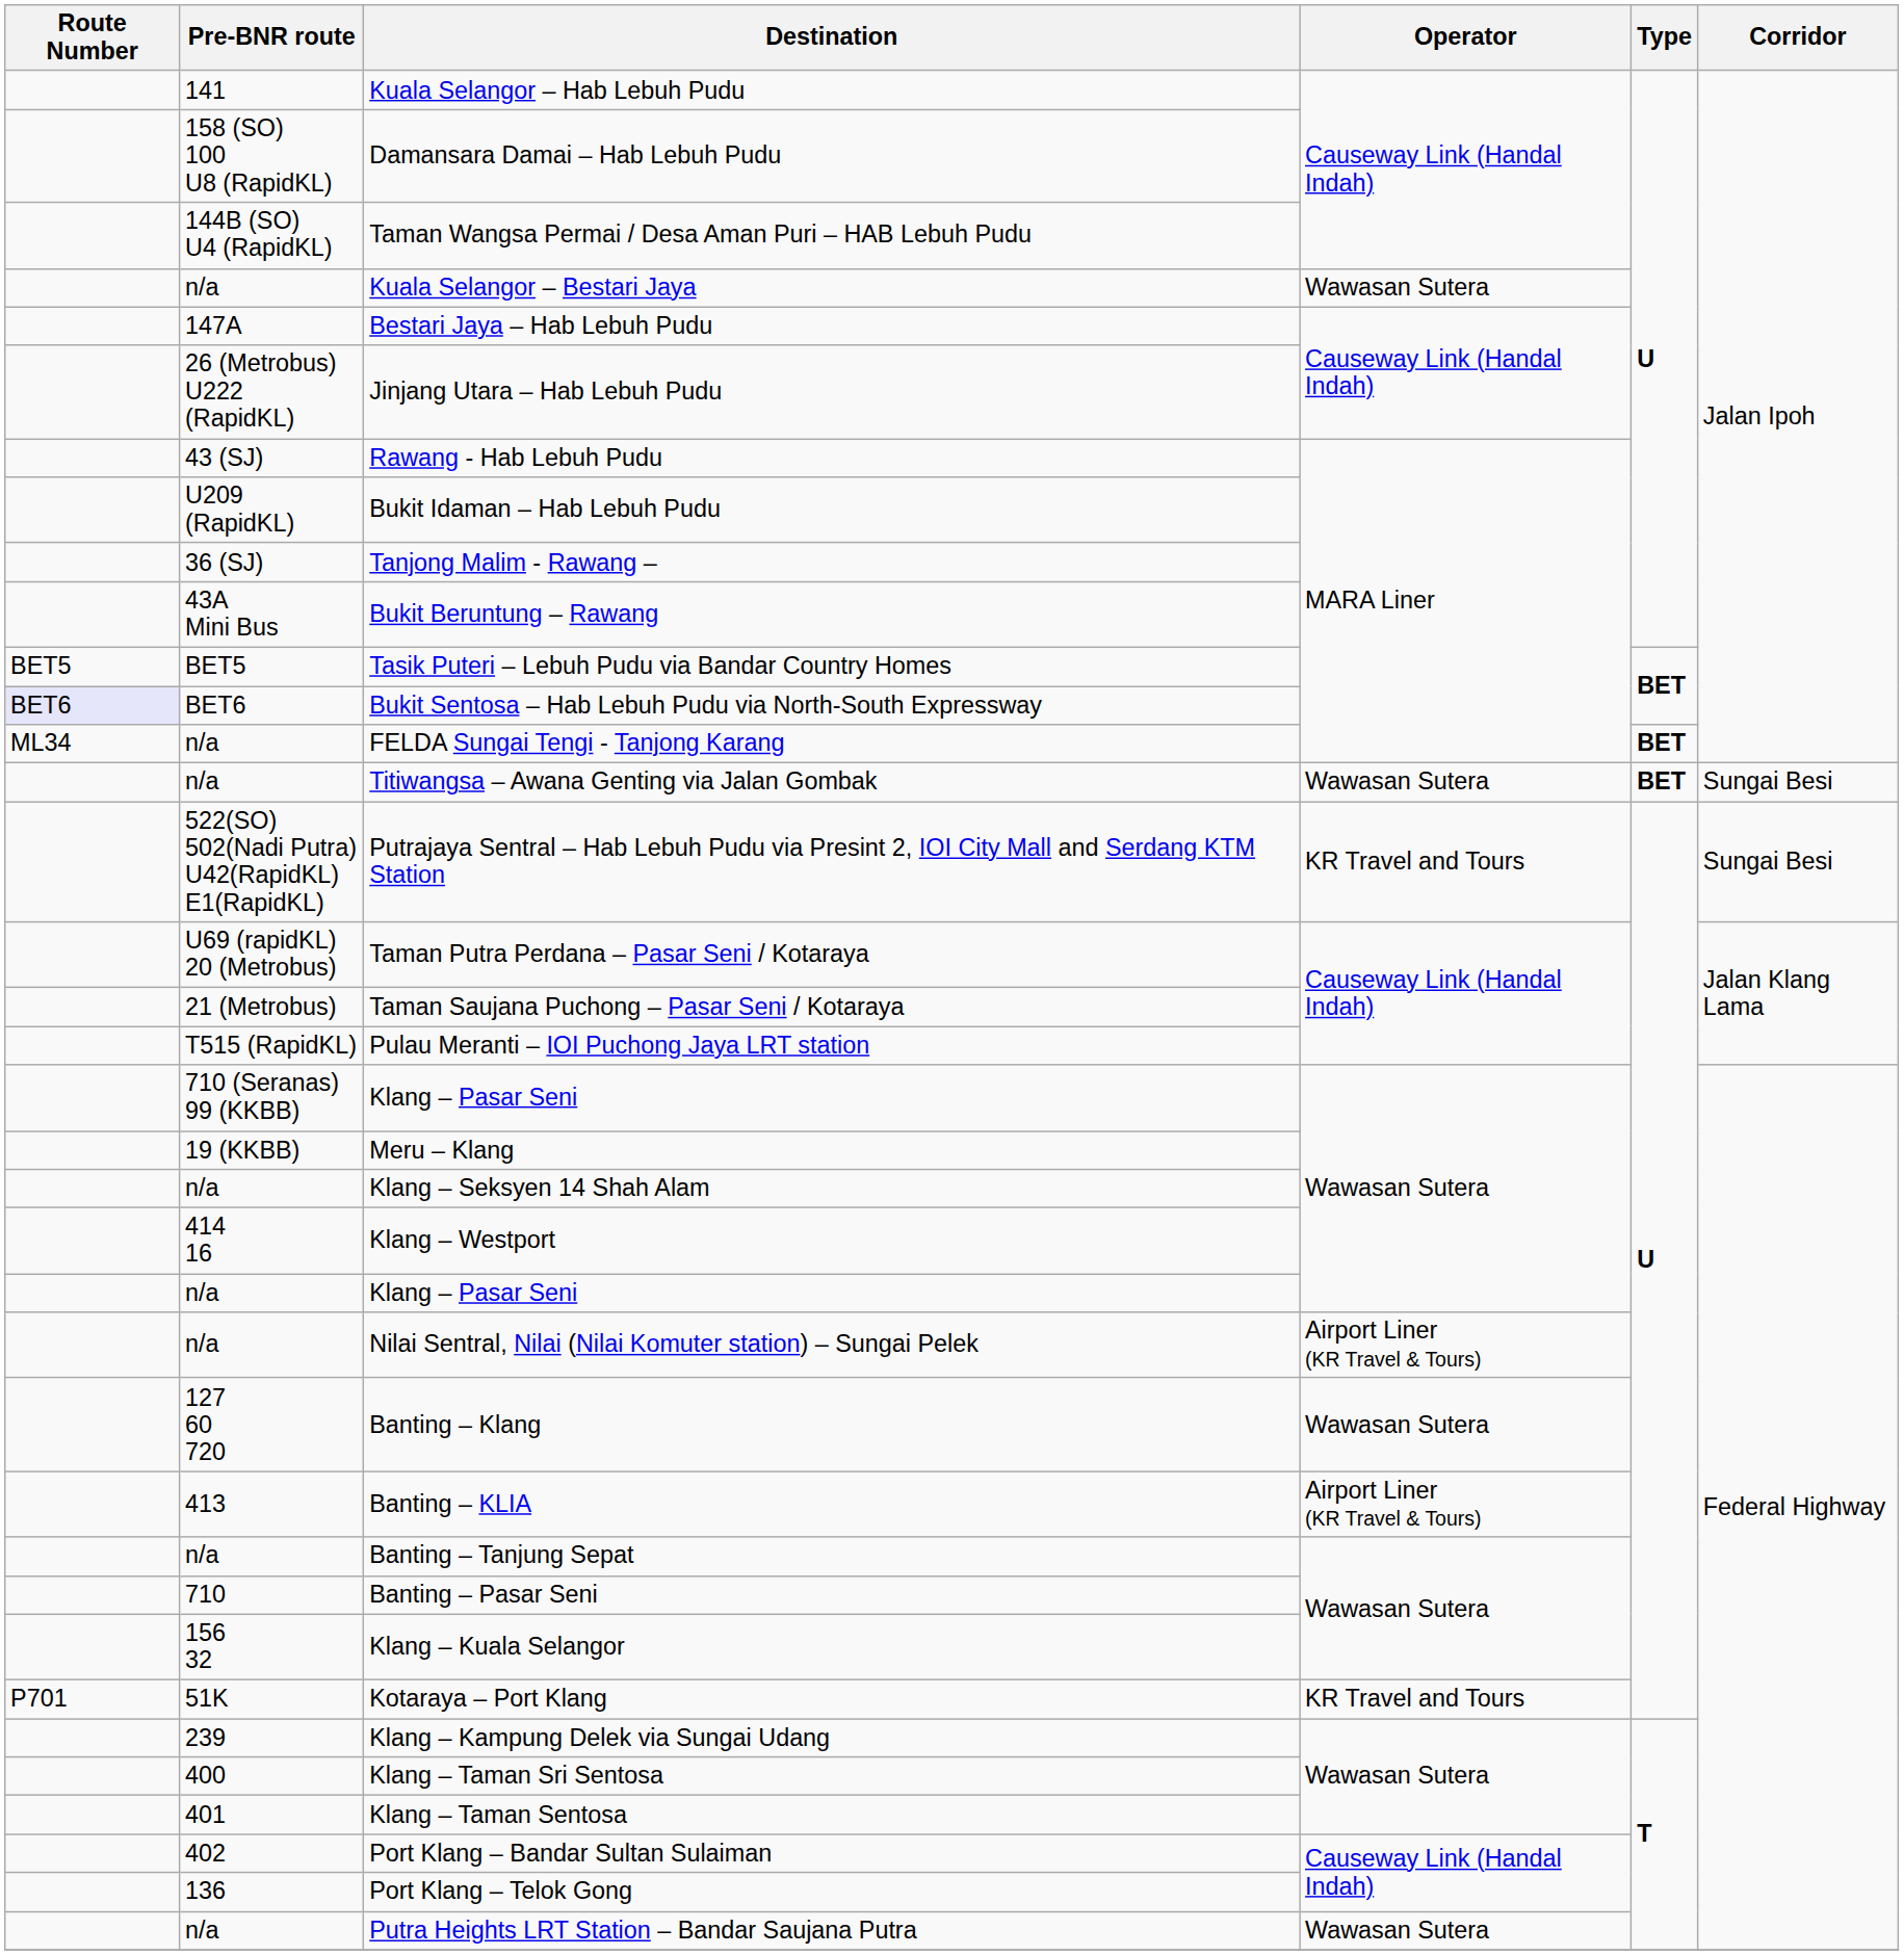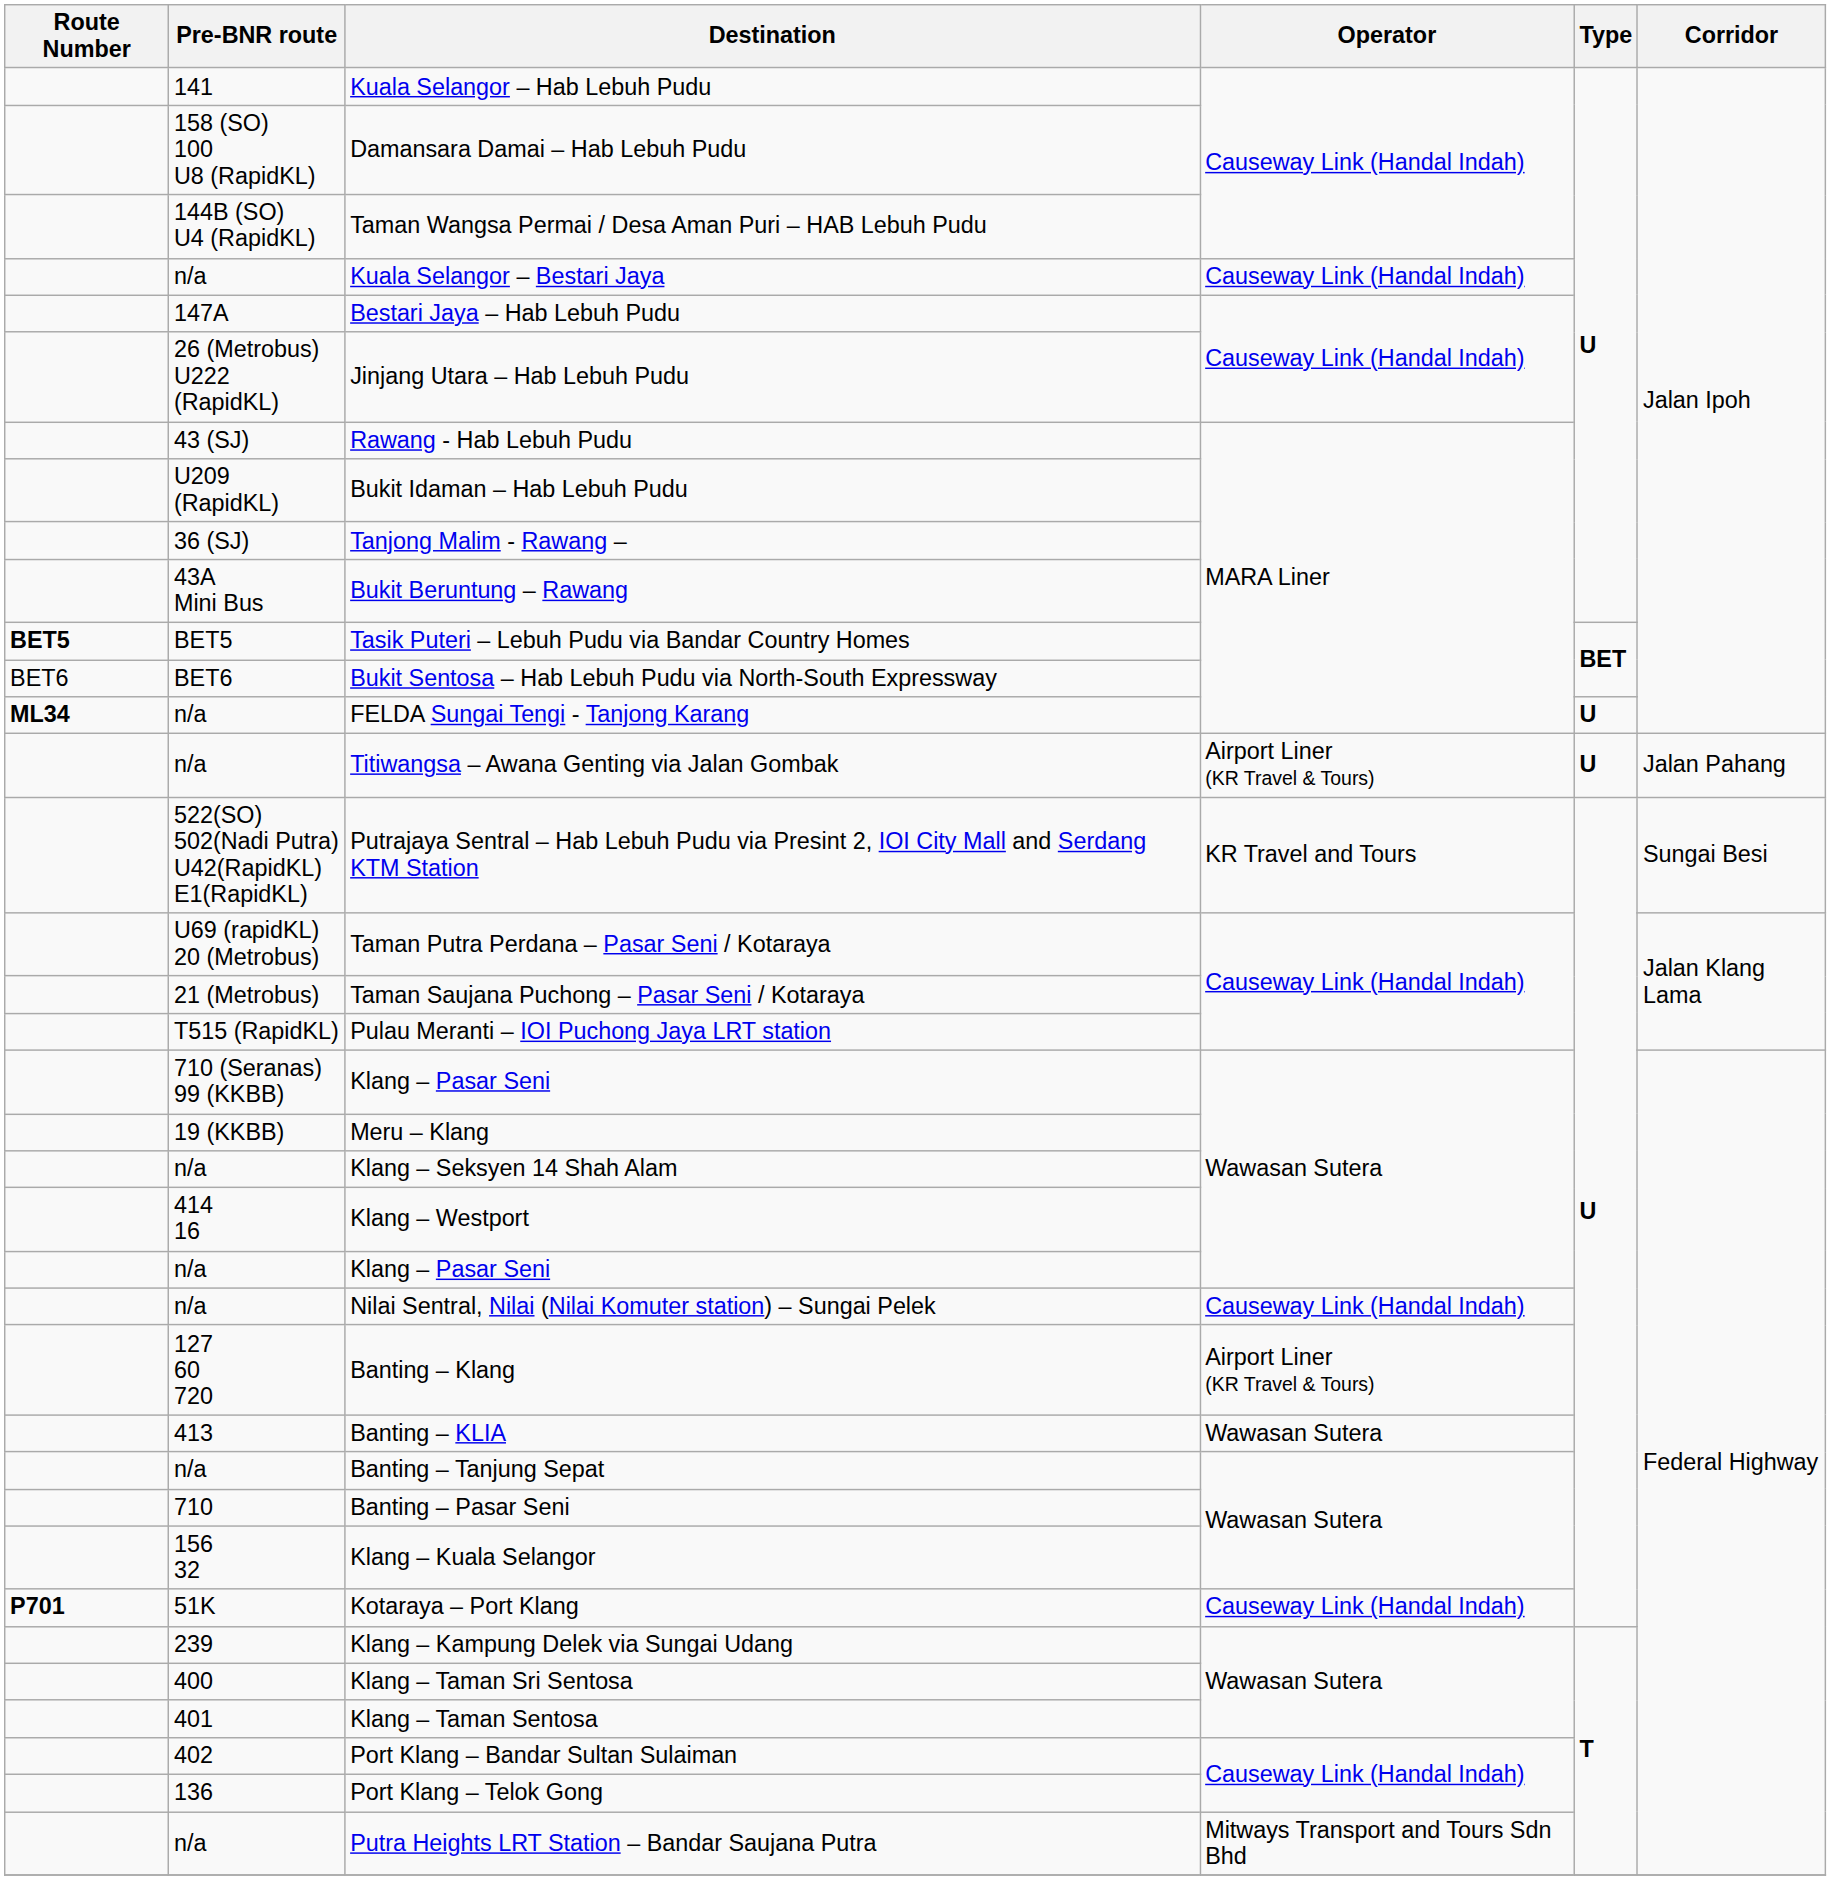 <table class="wikitable">
 <tr>
 <th>Route Number</th>
 <th>Pre-BNR route</th>
 <th>Destination</th>
 <th>Operator</th>
 <th>Type</th>
 <th>Corridor</th>
 </tr>
 <tr>
 <td></td>
 <td>141</td>
 <td><a href='#'>Kuala Selangor</a> – Hab Lebuh Pudu</td>
 <td rowspan="3"><a href='#'>Causeway Link (Handal Indah)</a></td>
 <td rowspan="10"><strong>U</strong></td>
 <td rowspan="13">Jalan Ipoh</td>
 </tr>
 <tr>
 <td></td>
 <td>158 (SO)<br>100<br>U8 (RapidKL)</td>
 <td>Damansara Damai – Hab Lebuh Pudu</td>
 </tr>
 <tr>
 <td></td>
 <td>144B (SO)<br>U4 (RapidKL)</td>
 <td>Taman Wangsa Permai / Desa Aman Puri – HAB Lebuh Pudu</td>
 </tr>
 <tr>
 <td></td>
 <td>n/a</td>
 <td><a href='#'>Kuala Selangor</a> – <a href='#'>Bestari Jaya</a></td>
-<td>Wawasan Sutera</td>
+<td><a href='#'>Causeway Link (Handal Indah)</a></td>
 </tr>
 <tr>
 <td></td>
 <td>147A</td>
 <td><a href='#'>Bestari Jaya</a> – Hab Lebuh Pudu</td>
 <td rowspan="2"><a href='#'>Causeway Link (Handal Indah)</a></td>
 </tr>
 <tr>
 <td></td>
 <td>26 (Metrobus)<br>U222 (RapidKL)</td>
 <td>Jinjang Utara – Hab Lebuh Pudu</td>
 </tr>
 <tr>
 <td></td>
 <td>43 (SJ)</td>
 <td><a href='#'>Rawang</a> - Hab Lebuh Pudu</td>
 <td rowspan="7">MARA Liner</td>
 </tr>
 <tr>
 <td></td>
 <td>U209 (RapidKL)</td>
 <td>Bukit Idaman – Hab Lebuh Pudu</td>
 </tr>
 <tr>
 <td></td>
 <td>36 (SJ)</td>
 <td><a href='#'>Tanjong Malim</a> - <a href='#'>Rawang</a> –</td>
 </tr>
 <tr>
 <td></td>
 <td>43A<br>Mini Bus</td>
 <td><a href='#'>Bukit Beruntung</a> – <a href='#'>Rawang</a></td>
 </tr>
 <tr>
-<td>BET5</td>
+<td><strong>BET5</strong></td>
 <td>BET5</td>
 <td><a href='#'>Tasik Puteri</a> – Lebuh Pudu via Bandar Country Homes</td>
 <td rowspan="2"><strong>BET</strong></td>
 </tr>
 <tr>
-<td style="background: lavender;">BET6</td>
+<td>BET6</td>
 <td>BET6</td>
 <td><a href='#'>Bukit Sentosa</a> – Hab Lebuh Pudu via North-South Expressway</td>
 </tr>
 <tr>
-<td>ML34</td>
+<td><strong>ML34</strong></td>
 <td>n/a</td>
 <td>FELDA <a href='#'>Sungai Tengi</a> - <a href='#'>Tanjong Karang</a></td>
-<td><strong>BET</strong></td>
+<td><strong>U</strong></td>
 </tr>
 <tr>
 <td></td>
 <td>n/a</td>
 <td><a href='#'>Titiwangsa</a> – Awana Genting via Jalan Gombak</td>
-<td>Wawasan Sutera</td>
-<td><strong>BET</strong></td>
-<td>Sungai Besi</td>
+<td>Airport Liner<br><small>(KR Travel & Tours)</small></td>
+<td><strong>U</strong></td>
+<td>Jalan Pahang</td>
 </tr>
 <tr>
 <td></td>
 <td>522(SO)<br>502(Nadi Putra)<br>U42(RapidKL)<br>E1(RapidKL)</td>
 <td>Putrajaya Sentral – Hab Lebuh Pudu via Presint 2, <a href='#'>IOI City Mall</a> and <a href='#'>Serdang KTM Station</a></td>
 <td>KR Travel and Tours</td>
 <td rowspan="16"><strong>U</strong></td>
 <td>Sungai Besi</td>
 </tr>
 <tr>
 <td></td>
 <td>U69 (rapidKL) <br> 20 (Metrobus)</td>
 <td>Taman Putra Perdana – <a href='#'>Pasar Seni</a> / Kotaraya</td>
 <td rowspan="3"><a href='#'>Causeway Link (Handal Indah)</a></td>
 <td rowspan="3">Jalan Klang Lama</td>
 </tr>
 <tr>
 <td></td>
 <td>21 (Metrobus)</td>
 <td>Taman Saujana Puchong – <a href='#'>Pasar Seni</a> / Kotaraya</td>
 </tr>
 <tr>
 <td></td>
 <td>T515 (RapidKL)</td>
 <td>Pulau Meranti – <a href='#'>IOI Puchong Jaya LRT station</a></td>
 </tr>
 <tr>
 <td></td>
 <td>710 (Seranas)<br>99 (KKBB)</td>
 <td>Klang – <a href='#'>Pasar Seni</a></td>
 <td rowspan="5">Wawasan Sutera</td>
 <td rowspan="18">Federal Highway</td>
 </tr>
 <tr>
 <td></td>
 <td>19 (KKBB)</td>
 <td>Meru – Klang</td>
 </tr>
 <tr>
 <td></td>
 <td>n/a</td>
 <td>Klang – Seksyen 14 Shah Alam</td>
 </tr>
 <tr>
 <td></td>
 <td>414<br>16</td>
 <td>Klang – Westport</td>
 </tr>
 <tr>
 <td></td>
 <td>n/a</td>
 <td>Klang – <a href='#'>Pasar Seni</a></td>
 </tr>
 <tr>
 <td></td>
 <td>n/a</td>
 <td>Nilai Sentral, <a href='#'>Nilai</a> (<a href='#'>Nilai Komuter station</a>) – Sungai Pelek</td>
-<td>Airport Liner<br><small>(KR Travel & Tours)</small></td>
+<td><a href='#'>Causeway Link (Handal Indah)</a></td>
 </tr>
 <tr>
 <td></td>
 <td>127<br>60<br>720</td>
 <td>Banting – Klang</td>
-<td>Wawasan Sutera</td>
+<td>Airport Liner<br><small>(KR Travel & Tours)</small></td>
 </tr>
 <tr>
 <td></td>
 <td>413</td>
 <td>Banting – <a href='#'>KLIA</a></td>
-<td>Airport Liner<br><small>(KR Travel & Tours)</small></td>
+<td>Wawasan Sutera</td>
 </tr>
 <tr>
 <td></td>
 <td>n/a</td>
 <td>Banting – Tanjung Sepat</td>
 <td rowspan="3">Wawasan Sutera</td>
 </tr>
 <tr>
 <td></td>
 <td>710</td>
 <td>Banting – Pasar Seni</td>
 </tr>
 <tr>
 <td></td>
 <td>156<br>32</td>
 <td>Klang – Kuala Selangor</td>
 </tr>
 <tr>
-<td>P701</td>
+<td><strong>P701</strong></td>
 <td>51K</td>
 <td>Kotaraya – Port Klang</td>
-<td>KR Travel and Tours</td>
+<td><a href='#'>Causeway Link (Handal Indah)</a></td>
 </tr>
 <tr>
 <td></td>
 <td>239</td>
 <td>Klang – Kampung Delek via Sungai Udang</td>
 <td rowspan="3">Wawasan Sutera</td>
 <td rowspan="6"><strong>T</strong></td>
 </tr>
 <tr>
 <td></td>
 <td>400</td>
 <td>Klang – Taman Sri Sentosa</td>
 </tr>
 <tr>
 <td></td>
 <td>401</td>
 <td>Klang – Taman Sentosa</td>
 </tr>
 <tr>
 <td></td>
 <td>402</td>
 <td>Port Klang – Bandar Sultan Sulaiman</td>
 <td rowspan="2"><a href='#'>Causeway Link (Handal Indah)</a></td>
 </tr>
 <tr>
 <td></td>
 <td>136</td>
 <td>Port Klang – Telok Gong</td>
 </tr>
 <tr>
 <td></td>
 <td>n/a</td>
 <td><a href='#'>Putra Heights LRT Station</a> – Bandar Saujana Putra</td>
-<td>Wawasan Sutera</td>
+<td>Mitways Transport and Tours Sdn Bhd</td>
 </tr>
 <tr>
 </tr>
 </table>
